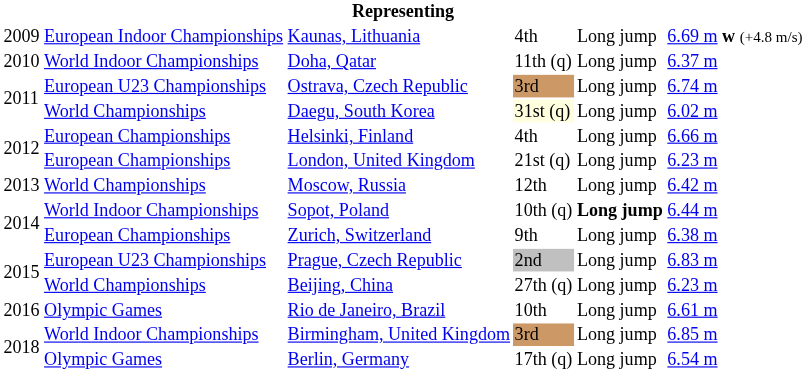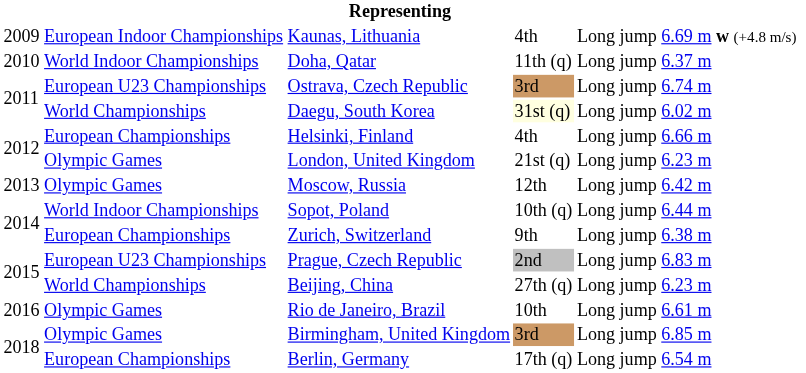 <table>
 <tr>
 <th colspan="6">Representing </th>
 </tr>
 <tr>
 <td>2009</td>
 <td><a href='#'>European Indoor Championships</a></td>
 <td><a href='#'>Kaunas, Lithuania</a></td>
 <td>4th</td>
 <td>Long jump</td>
 <td><a href='#'>6.69 m</a> <strong>w</strong> <small>(+4.8 m/s)</small></td>
 </tr>
 <tr>
 <td>2010</td>
 <td><a href='#'>World Indoor Championships</a></td>
 <td><a href='#'>Doha, Qatar</a></td>
 <td>11th (q)</td>
 <td>Long jump</td>
 <td><a href='#'>6.37 m</a></td>
 </tr>
 <tr>
 <td rowspan=2>2011</td>
 <td><a href='#'>European U23 Championships</a></td>
 <td><a href='#'>Ostrava, Czech Republic</a></td>
 <td bgcolor=cc9966>3rd</td>
 <td>Long jump</td>
 <td><a href='#'>6.74 m</a></td>
 </tr>
 <tr>
 <td><a href='#'>World Championships</a></td>
 <td><a href='#'>Daegu, South Korea</a></td>
 <td style="background: lightyellow;">31st (q)</td>
 <td>Long jump</td>
 <td><a href='#'>6.02 m</a></td>
 </tr>
 <tr>
 <td rowspan=2>2012</td>
 <td><a href='#'>European Championships</a></td>
 <td><a href='#'>Helsinki, Finland</a></td>
 <td>4th</td>
 <td>Long jump</td>
 <td><a href='#'>6.66 m</a></td>
 </tr>
 <tr>
-<td><a href='#'>European Championships</a></td>
+<td><a href='#'>Olympic Games</a></td>
 <td><a href='#'>London, United Kingdom</a></td>
 <td>21st (q)</td>
 <td>Long jump</td>
 <td><a href='#'>6.23 m</a></td>
 </tr>
 <tr>
 <td>2013</td>
-<td><a href='#'>World Championships</a></td>
+<td><a href='#'>Olympic Games</a></td>
 <td><a href='#'>Moscow, Russia</a></td>
 <td>12th</td>
 <td>Long jump</td>
 <td><a href='#'>6.42 m</a></td>
 </tr>
 <tr>
 <td rowspan=2>2014</td>
 <td><a href='#'>World Indoor Championships</a></td>
 <td><a href='#'>Sopot, Poland</a></td>
 <td>10th (q)</td>
-<td><strong>Long jump</strong></td>
+<td>Long jump</td>
 <td><a href='#'>6.44 m</a></td>
 </tr>
 <tr>
 <td><a href='#'>European Championships</a></td>
 <td><a href='#'>Zurich, Switzerland</a></td>
 <td>9th</td>
 <td>Long jump</td>
 <td><a href='#'>6.38 m</a></td>
 </tr>
 <tr>
 <td rowspan=2>2015</td>
 <td><a href='#'>European U23 Championships</a></td>
 <td><a href='#'>Prague, Czech Republic</a></td>
 <td bgcolor="silver">2nd</td>
 <td>Long jump</td>
 <td><a href='#'>6.83 m</a></td>
 </tr>
 <tr>
 <td><a href='#'>World Championships</a></td>
 <td><a href='#'>Beijing, China</a></td>
 <td>27th (q)</td>
 <td>Long jump</td>
 <td><a href='#'>6.23 m</a></td>
 </tr>
 <tr>
 <td>2016</td>
 <td><a href='#'>Olympic Games</a></td>
 <td><a href='#'>Rio de Janeiro, Brazil</a></td>
 <td>10th</td>
 <td>Long jump</td>
 <td><a href='#'>6.61 m</a></td>
 </tr>
 <tr>
 <td rowspan=2>2018</td>
-<td><a href='#'>World Indoor Championships</a></td>
+<td><a href='#'>Olympic Games</a></td>
 <td><a href='#'>Birmingham, United Kingdom</a></td>
 <td bgcolor=cc9966>3rd</td>
 <td>Long jump</td>
 <td><a href='#'>6.85 m</a></td>
 </tr>
 <tr>
-<td><a href='#'>Olympic Games</a></td>
+<td><a href='#'>European Championships</a></td>
 <td><a href='#'>Berlin, Germany</a></td>
 <td>17th (q)</td>
 <td>Long jump</td>
 <td><a href='#'>6.54 m</a></td>
 </tr>
 </table>
